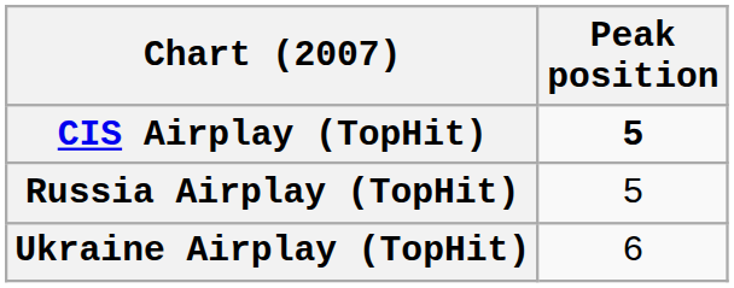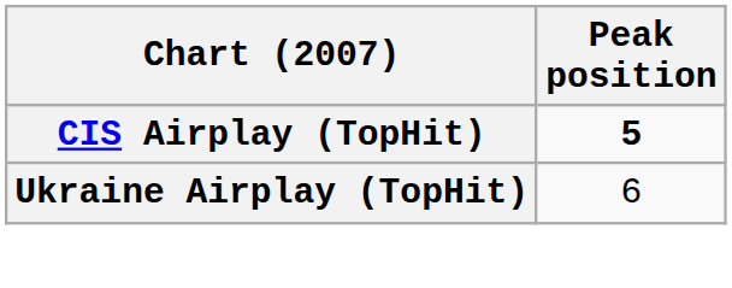 <table class="wikitable plainrowheaders sortable" style="text-align:center">
 <tr>
 <th scope="col">Chart (2007)</th>
 <th scope="col">Peak<br>position</th>
 </tr>
 <tr>
 <th scope="row"><a href='#'>CIS</a> Airplay (TopHit)</th>
 <td><strong>5</strong></td>
 </tr>
 <tr>
-<th scope="row">Russia Airplay (TopHit)</th>
-<td>5</td>
-</tr>
-<tr>
 <th scope="row">Ukraine Airplay (TopHit)</th>
 <td>6</td>
 </tr>
 </table>
